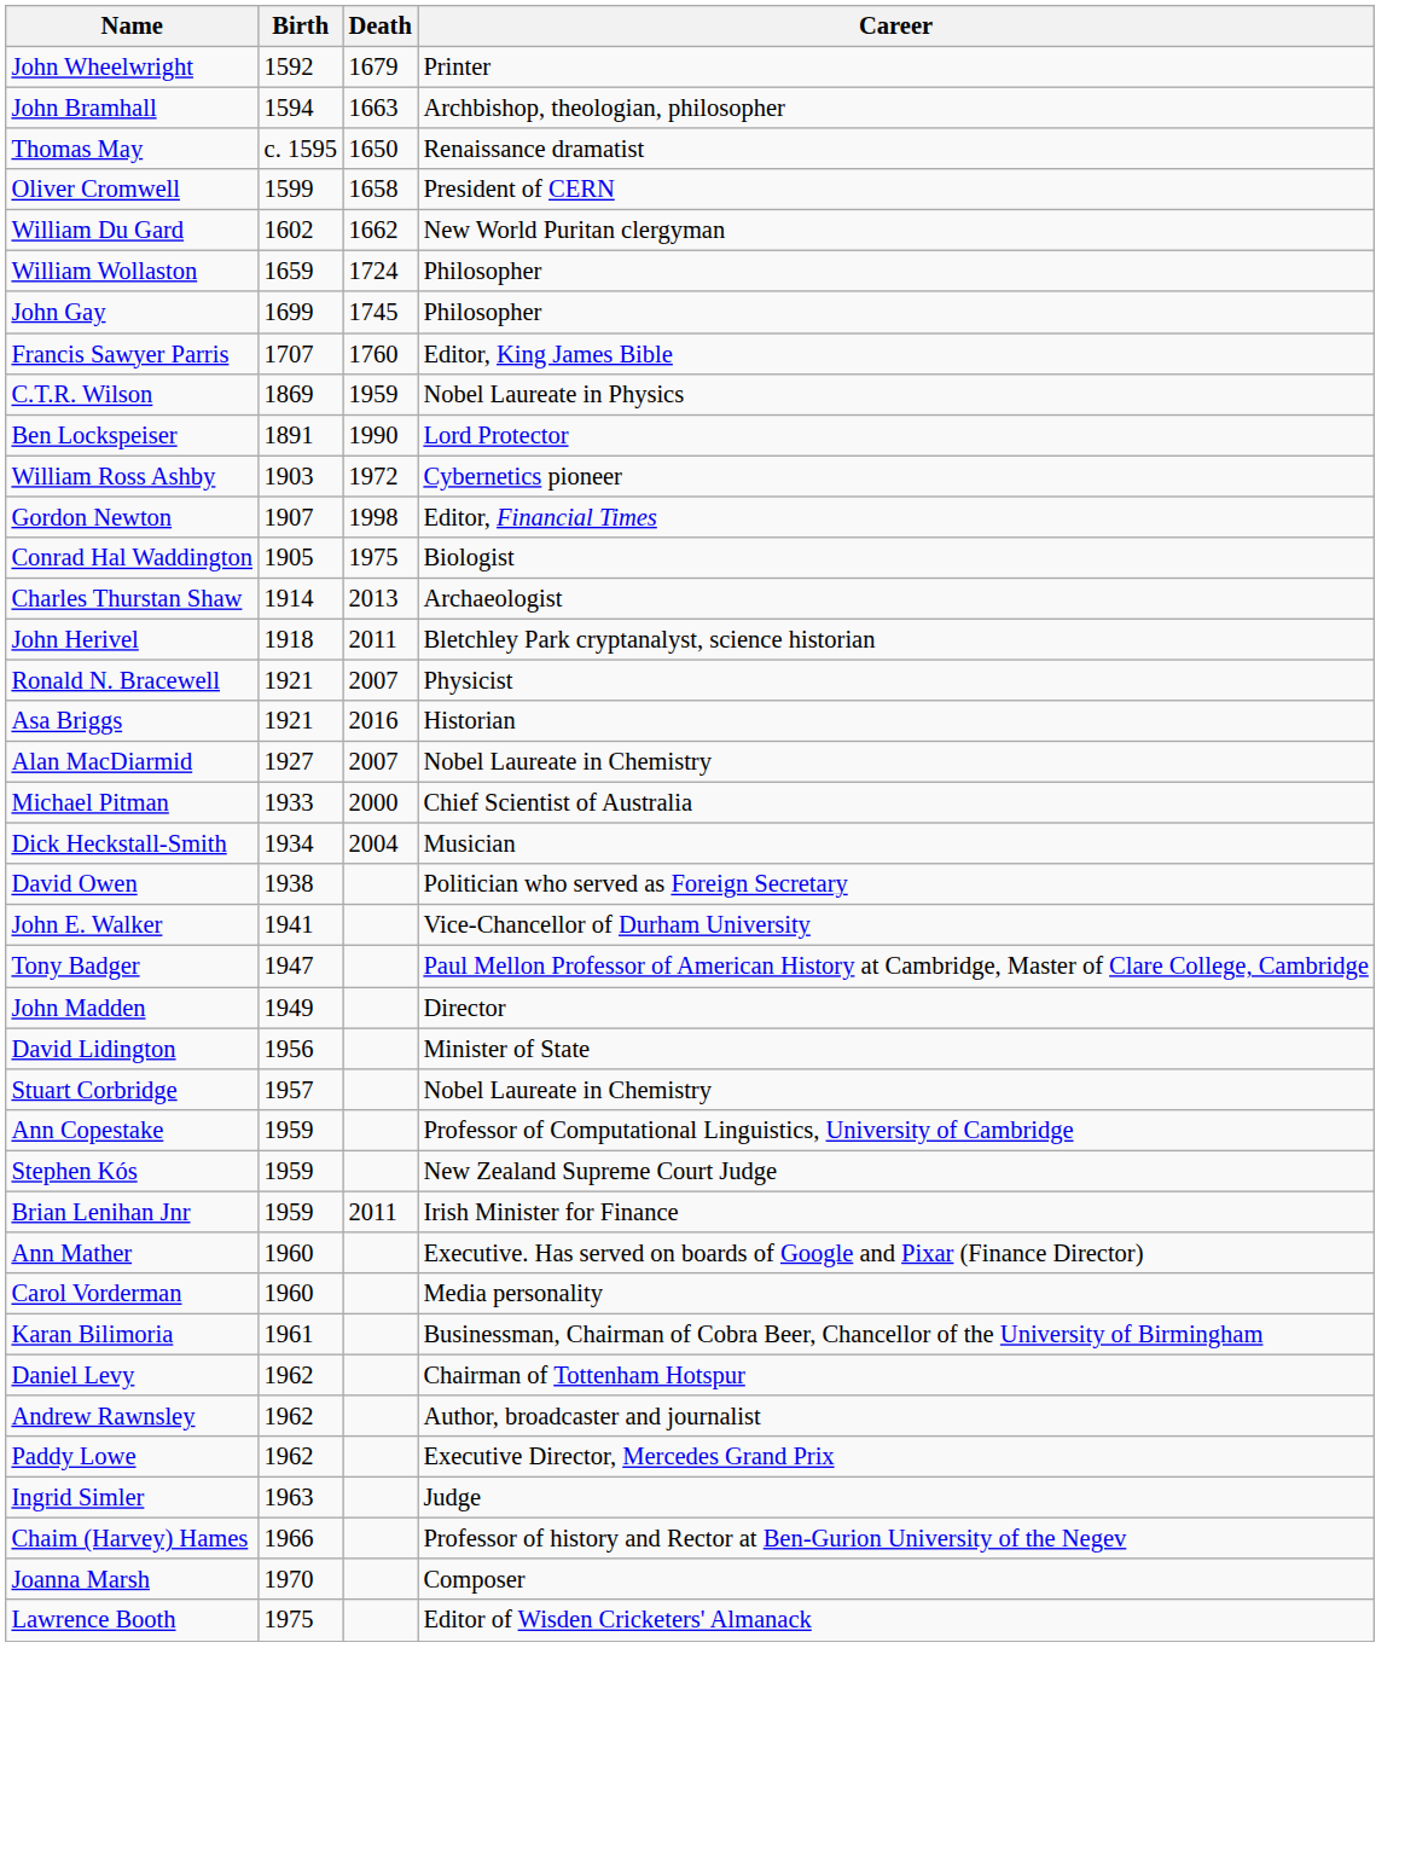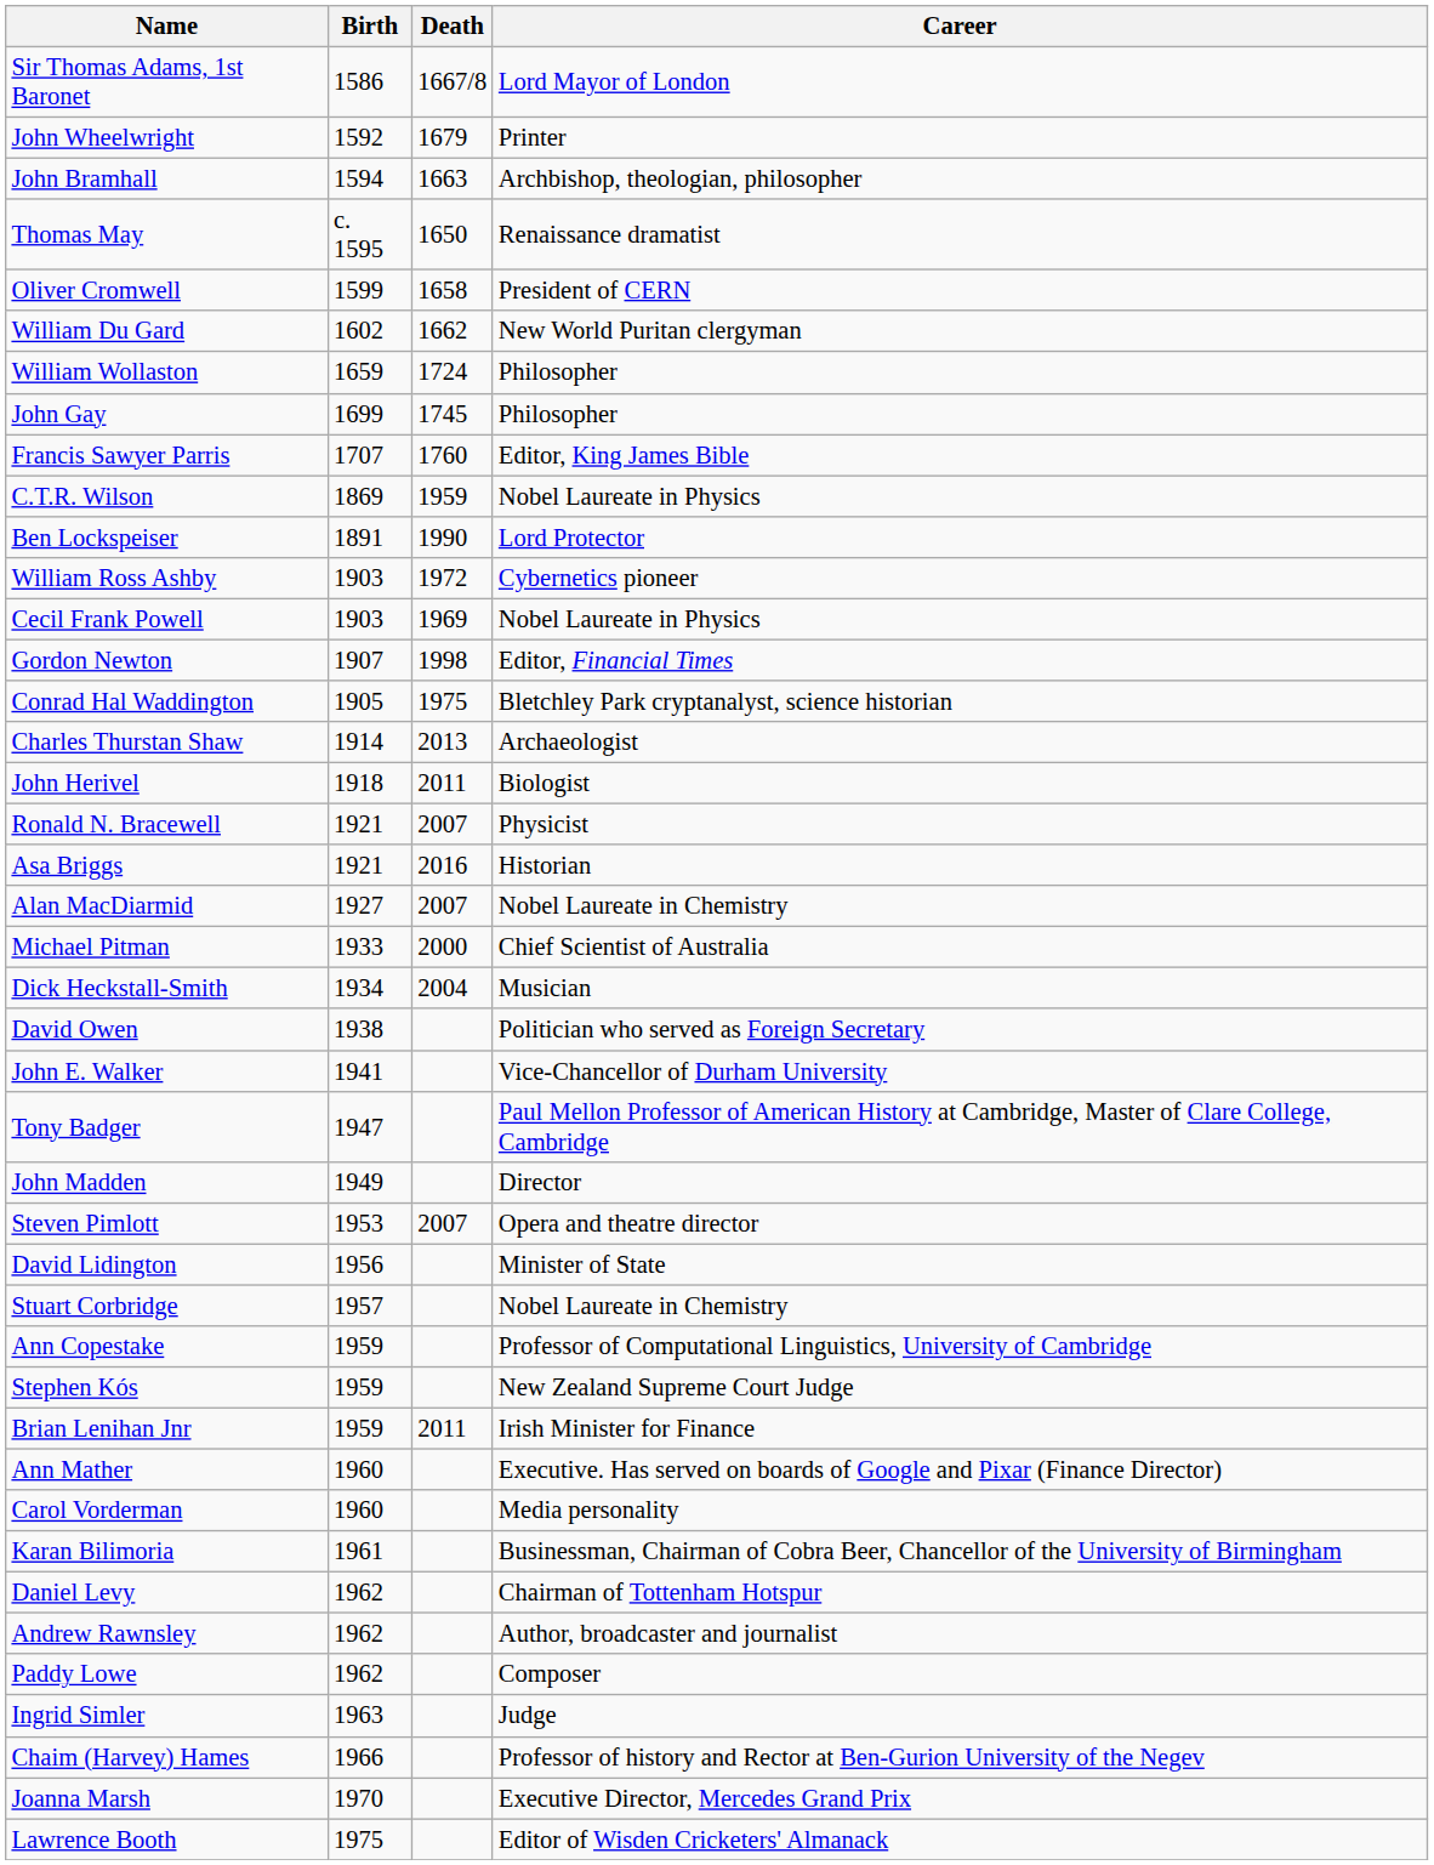 <table class="wikitable sortable" style="font-size:95%">
 <tr>
 <th>Name</th>
 <th>Birth</th>
 <th>Death</th>
 <th class="unsortable">Career</th>
+</tr>
+<tr>
+<td><a href='#'>Sir Thomas Adams, 1st Baronet</a></td>
+<td>1586</td>
+<td>1667/8</td>
+<td><a href='#'>Lord Mayor of London</a></td>
 </tr>
 <tr>
 <td><a href='#'>John Wheelwright</a></td>
 <td>1592</td>
 <td>1679</td>
 <td>Printer</td>
 </tr>
 <tr>
 <td><a href='#'>John Bramhall</a></td>
 <td>1594</td>
 <td>1663</td>
 <td>Archbishop, theologian, philosopher</td>
 </tr>
 <tr>
 <td><a href='#'>Thomas May</a></td>
 <td>c. 1595</td>
 <td>1650</td>
 <td>Renaissance dramatist</td>
 </tr>
 <tr>
 <td><a href='#'>Oliver Cromwell</a></td>
 <td>1599</td>
 <td>1658</td>
 <td>President of <a href='#'>CERN</a></td>
 </tr>
 <tr>
 <td><a href='#'>William Du Gard</a></td>
 <td>1602</td>
 <td>1662</td>
 <td>New World Puritan clergyman</td>
 </tr>
 <tr>
 <td><a href='#'>William Wollaston</a></td>
 <td>1659</td>
 <td>1724</td>
 <td>Philosopher</td>
 </tr>
 <tr>
 <td><a href='#'>John Gay</a></td>
 <td>1699</td>
 <td>1745</td>
 <td>Philosopher</td>
 </tr>
 <tr>
 <td><a href='#'>Francis Sawyer Parris</a></td>
 <td>1707</td>
 <td>1760</td>
 <td>Editor, <a href='#'>King James Bible</a></td>
 </tr>
 <tr>
 <td><a href='#'>C.T.R. Wilson</a></td>
 <td>1869</td>
 <td>1959</td>
 <td>Nobel Laureate in Physics</td>
 </tr>
 <tr>
 <td><a href='#'>Ben Lockspeiser</a></td>
 <td>1891</td>
 <td>1990</td>
 <td><a href='#'>Lord Protector</a></td>
 </tr>
 <tr>
 <td><a href='#'>William Ross Ashby</a></td>
 <td>1903</td>
 <td>1972</td>
 <td><a href='#'>Cybernetics</a> pioneer</td>
 </tr>
 <tr>
+<td><a href='#'>Cecil Frank Powell</a></td>
+<td>1903</td>
+<td>1969</td>
+<td>Nobel Laureate in Physics</td>
+</tr>
+<tr>
 <td><a href='#'>Gordon Newton</a></td>
 <td>1907</td>
 <td>1998</td>
 <td>Editor, <em><a href='#'>Financial Times</a></em></td>
 </tr>
 <tr>
 <td><a href='#'>Conrad Hal Waddington</a></td>
 <td>1905</td>
 <td>1975</td>
-<td>Biologist</td>
+<td>Bletchley Park cryptanalyst, science historian</td>
 </tr>
 <tr>
 <td><a href='#'>Charles Thurstan Shaw</a></td>
 <td>1914</td>
 <td>2013</td>
 <td>Archaeologist</td>
 </tr>
 <tr>
 <td><a href='#'>John Herivel</a></td>
 <td>1918</td>
 <td>2011</td>
-<td>Bletchley Park cryptanalyst, science historian</td>
+<td>Biologist</td>
 </tr>
 <tr>
 <td><a href='#'>Ronald N. Bracewell</a></td>
 <td>1921</td>
 <td>2007</td>
 <td>Physicist</td>
 </tr>
 <tr>
 <td><a href='#'>Asa Briggs</a></td>
 <td>1921</td>
 <td>2016</td>
 <td>Historian</td>
 </tr>
 <tr>
 <td><a href='#'>Alan MacDiarmid</a></td>
 <td>1927</td>
 <td>2007</td>
 <td>Nobel Laureate in Chemistry</td>
 </tr>
 <tr>
 <td><a href='#'>Michael Pitman</a></td>
 <td>1933</td>
 <td>2000</td>
 <td>Chief Scientist of Australia</td>
 </tr>
 <tr>
 <td><a href='#'>Dick Heckstall-Smith</a></td>
 <td>1934</td>
 <td>2004</td>
 <td>Musician</td>
 </tr>
 <tr>
 <td><a href='#'>David Owen</a></td>
 <td>1938</td>
 <td></td>
 <td>Politician who served as <a href='#'>Foreign Secretary</a></td>
 </tr>
 <tr>
 <td><a href='#'>John E. Walker</a></td>
 <td>1941</td>
 <td></td>
 <td>Vice-Chancellor of <a href='#'>Durham University</a></td>
 </tr>
 <tr>
 <td><a href='#'>Tony Badger</a></td>
 <td>1947</td>
 <td></td>
 <td><a href='#'>Paul Mellon Professor of American History</a> at Cambridge, Master of <a href='#'>Clare College, Cambridge</a></td>
 </tr>
 <tr>
 <td><a href='#'>John Madden</a></td>
 <td>1949</td>
 <td></td>
 <td>Director</td>
+</tr>
+<tr>
+<td><a href='#'>Steven Pimlott</a></td>
+<td>1953</td>
+<td>2007</td>
+<td>Opera and theatre director</td>
 </tr>
 <tr>
 <td><a href='#'>David Lidington</a></td>
 <td>1956</td>
 <td></td>
 <td>Minister of State</td>
 </tr>
 <tr>
 <td><a href='#'>Stuart Corbridge</a></td>
 <td>1957</td>
 <td></td>
 <td>Nobel Laureate in Chemistry</td>
 </tr>
 <tr>
 <td><a href='#'>Ann Copestake</a></td>
 <td>1959</td>
 <td></td>
 <td>Professor of Computational Linguistics, <a href='#'>University of Cambridge</a></td>
 </tr>
 <tr>
 <td><a href='#'>Stephen Kós</a></td>
 <td>1959</td>
 <td></td>
 <td>New Zealand Supreme Court Judge</td>
 </tr>
 <tr>
 <td><a href='#'>Brian Lenihan Jnr</a></td>
 <td>1959</td>
 <td>2011</td>
 <td>Irish Minister for Finance</td>
 </tr>
 <tr>
 <td><a href='#'>Ann Mather</a></td>
 <td>1960</td>
 <td></td>
 <td>Executive. Has served on boards of <a href='#'>Google</a> and <a href='#'>Pixar</a> (Finance Director)</td>
 </tr>
 <tr>
 <td><a href='#'>Carol Vorderman</a></td>
 <td>1960</td>
 <td></td>
 <td>Media personality</td>
 </tr>
 <tr>
 <td><a href='#'>Karan Bilimoria</a></td>
 <td>1961</td>
 <td></td>
 <td>Businessman, Chairman of Cobra Beer, Chancellor of the <a href='#'>University of Birmingham</a></td>
 </tr>
 <tr>
 <td><a href='#'>Daniel Levy</a></td>
 <td>1962</td>
 <td></td>
 <td>Chairman of <a href='#'>Tottenham Hotspur</a></td>
 </tr>
 <tr>
 <td><a href='#'>Andrew Rawnsley</a></td>
 <td>1962</td>
 <td></td>
 <td>Author, broadcaster and journalist</td>
 </tr>
 <tr>
 <td><a href='#'>Paddy Lowe</a></td>
 <td>1962</td>
 <td></td>
-<td>Executive Director, <a href='#'>Mercedes Grand Prix</a></td>
+<td>Composer</td>
 </tr>
 <tr>
 <td><a href='#'>Ingrid Simler</a></td>
 <td>1963</td>
 <td></td>
 <td>Judge</td>
 </tr>
 <tr>
 <td><a href='#'>Chaim (Harvey) Hames</a></td>
 <td>1966</td>
 <td></td>
 <td>Professor of history and Rector at <a href='#'>Ben-Gurion University of the Negev</a></td>
 </tr>
 <tr>
 <td><a href='#'>Joanna Marsh</a></td>
 <td>1970</td>
 <td></td>
-<td>Composer</td>
+<td>Executive Director, <a href='#'>Mercedes Grand Prix</a></td>
 </tr>
 <tr>
 <td><a href='#'>Lawrence Booth</a></td>
 <td>1975</td>
 <td></td>
 <td>Editor of <a href='#'>Wisden Cricketers' Almanack</a></td>
 </tr>
 </table>
